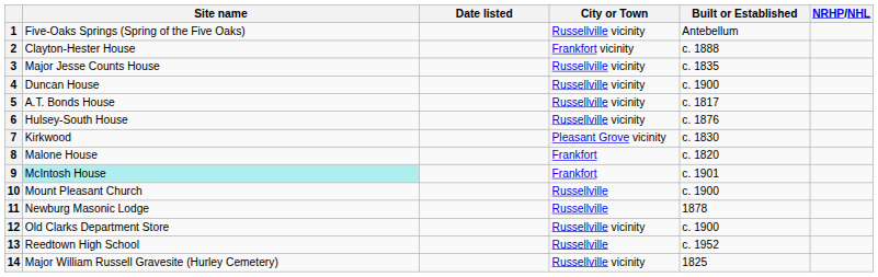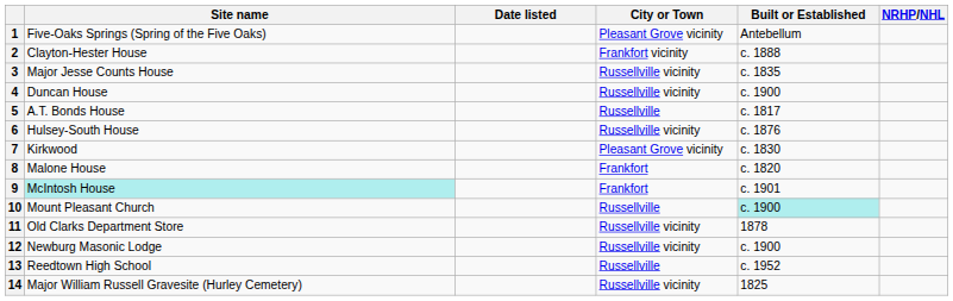 <table class="wikitable" style="width:98%">
 <tr>
 <th width = 2%  ></th>
 <th><strong>Site name</strong></th>
 <th width = 15% ><strong>Date listed</strong></th>
 <th width = 15% ><strong>City or Town</strong></th>
 <th width = 15% ><strong>Built or Established</strong></th>
 <th width = 5%  ><strong><a href='#'>NRHP</a>/<a href='#'>NHL</a></strong></th>
 </tr>
 <tr ->
 <th>1</th>
 <td>Five-Oaks Springs (Spring of the Five Oaks)</td>
 <td></td>
-<td><a href='#'>Russellville</a> vicinity</td>
+<td><a href='#'>Pleasant Grove</a> vicinity</td>
 <td>Antebellum</td>
 <td></td>
 </tr>
 <tr ->
 <th>2</th>
 <td>Clayton-Hester House</td>
 <td></td>
 <td><a href='#'>Frankfort</a> vicinity</td>
 <td>c. 1888</td>
 <td></td>
 </tr>
 <tr ->
 <th>3</th>
 <td>Major Jesse Counts House</td>
 <td></td>
 <td><a href='#'>Russellville</a> vicinity</td>
 <td>c. 1835</td>
 <td></td>
 </tr>
 <tr ->
 <th>4</th>
 <td>Duncan House</td>
 <td></td>
 <td><a href='#'>Russellville</a> vicinity</td>
 <td>c. 1900</td>
 <td></td>
 </tr>
 <tr ->
 <th>5</th>
 <td>A.T. Bonds House</td>
 <td></td>
-<td><a href='#'>Russellville</a> vicinity</td>
+<td><a href='#'>Russellville</a></td>
 <td>c. 1817</td>
 <td></td>
 </tr>
 <tr ->
 <th>6</th>
 <td>Hulsey-South House</td>
 <td></td>
 <td><a href='#'>Russellville</a> vicinity</td>
 <td>c. 1876</td>
 <td></td>
 </tr>
 <tr ->
 <th>7</th>
 <td>Kirkwood</td>
 <td></td>
 <td><a href='#'>Pleasant Grove</a> vicinity</td>
 <td>c. 1830</td>
 <td></td>
 </tr>
 <tr ->
 <th>8</th>
 <td>Malone House</td>
 <td></td>
 <td><a href='#'>Frankfort</a></td>
 <td>c. 1820</td>
 <td></td>
 </tr>
 <tr ->
 <th>9</th>
 <td style="background: paleturquoise;">McIntosh House</td>
 <td></td>
 <td><a href='#'>Frankfort</a></td>
 <td>c. 1901</td>
 <td></td>
 </tr>
 <tr ->
 <th>10</th>
 <td>Mount Pleasant Church</td>
 <td></td>
 <td><a href='#'>Russellville</a></td>
-<td>c. 1900</td>
+<td style="background: paleturquoise;">c. 1900</td>
 <td></td>
 </tr>
 <tr ->
 <th>11</th>
-<td>Newburg Masonic Lodge</td>
+<td>Old Clarks Department Store</td>
 <td></td>
-<td><a href='#'>Russellville</a></td>
+<td><a href='#'>Russellville</a> vicinity</td>
 <td>1878</td>
 <td></td>
 </tr>
 <tr ->
 <th>12</th>
-<td>Old Clarks Department Store</td>
+<td>Newburg Masonic Lodge</td>
 <td></td>
 <td><a href='#'>Russellville</a> vicinity</td>
 <td>c. 1900</td>
 <td></td>
 </tr>
 <tr ->
 <th>13</th>
 <td>Reedtown High School</td>
 <td></td>
 <td><a href='#'>Russellville</a></td>
 <td>c. 1952</td>
 <td></td>
 </tr>
 <tr ->
 <th>14</th>
 <td>Major William Russell Gravesite (Hurley Cemetery)</td>
 <td></td>
 <td><a href='#'>Russellville</a> vicinity</td>
 <td>1825</td>
 <td></td>
 </tr>
 </table>
